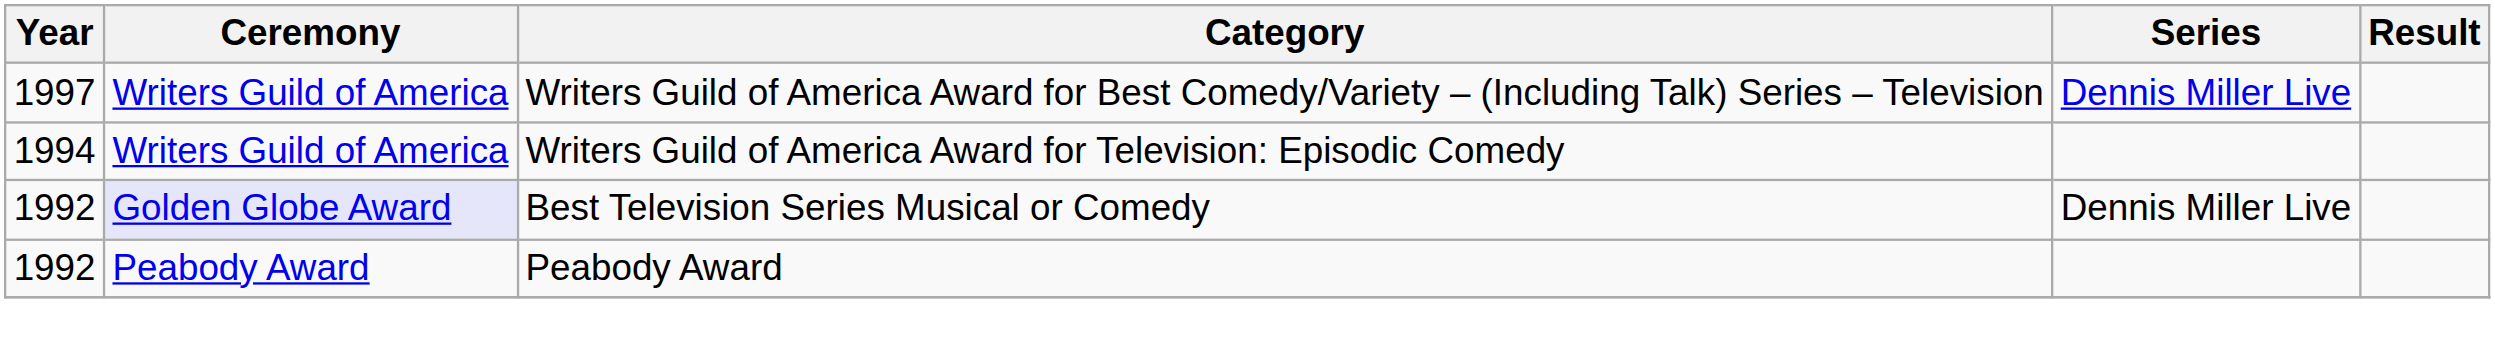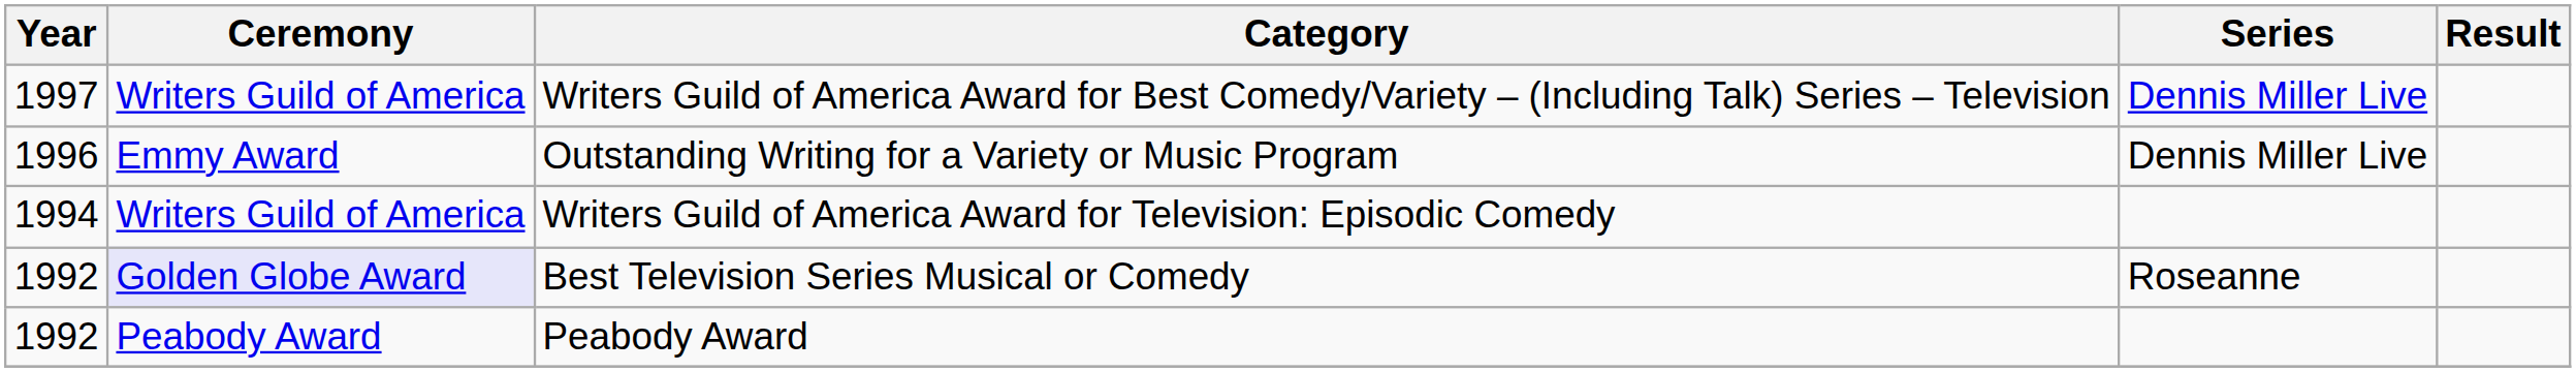 <table class="wikitable">
 <tr>
 <th>Year</th>
 <th>Ceremony</th>
 <th>Category</th>
 <th>Series</th>
 <th>Result</th>
 </tr>
 <tr>
 <td>1997</td>
 <td><a href='#'>Writers Guild of America</a></td>
 <td>Writers Guild of America Award for Best Comedy/Variety – (Including Talk) Series – Television</td>
 <td><a href='#'>Dennis Miller Live</a></td>
 <td></td>
 </tr>
 <tr>
+<td>1996</td>
+<td><a href='#'>Emmy Award</a></td>
+<td>Outstanding Writing for a Variety or Music Program</td>
+<td>Dennis Miller Live</td>
+<td></td>
+</tr>
+<tr>
 <td>1994</td>
 <td><a href='#'>Writers Guild of America</a></td>
 <td>Writers Guild of America Award for Television: Episodic Comedy</td>
 <td></td>
 <td></td>
 </tr>
 <tr>
 <td>1992</td>
 <td style="background: lavender;"><a href='#'>Golden Globe Award</a></td>
 <td>Best Television Series Musical or Comedy</td>
-<td>Dennis Miller Live</td>
+<td>Roseanne</td>
 <td></td>
 </tr>
 <tr>
 <td>1992</td>
 <td><a href='#'>Peabody Award</a></td>
 <td>Peabody Award</td>
 <td></td>
 <td></td>
 </tr>
 <tr>
 </tr>
 </table>
